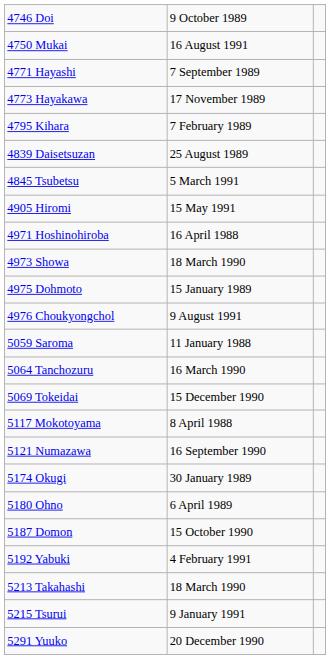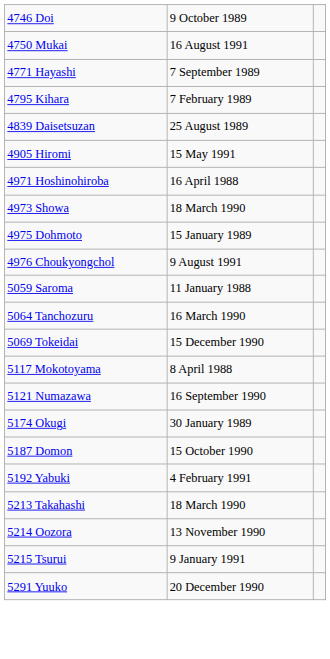 <table class="wikitable" style="font-size: 89%; float: left; width: 26em; margin-right: 1em; line-height: 1.65em">
 <tr>
 <td><a href='#'>4746 Doi</a></td>
 <td>9 October 1989</td>
 <td><small></small> </td>
 </tr>
 <tr>
 <td><a href='#'>4750 Mukai</a></td>
 <td>16 August 1991</td>
 <td><small></small> </td>
 </tr>
 <tr>
 <td><a href='#'>4771 Hayashi</a></td>
 <td>7 September 1989</td>
 <td><small></small> </td>
 </tr>
 <tr>
-<td><a href='#'>4773 Hayakawa</a></td>
-<td>17 November 1989</td>
-<td><small></small> </td>
-</tr>
-<tr>
 <td><a href='#'>4795 Kihara</a></td>
 <td>7 February 1989</td>
 <td><small></small> </td>
 </tr>
 <tr>
 <td><a href='#'>4839 Daisetsuzan</a></td>
 <td>25 August 1989</td>
-<td><small></small> </td>
-</tr>
-<tr>
-<td><a href='#'>4845 Tsubetsu</a></td>
-<td>5 March 1991</td>
 <td><small></small> </td>
 </tr>
 <tr>
 <td><a href='#'>4905 Hiromi</a></td>
 <td>15 May 1991</td>
 <td><small></small> </td>
 </tr>
 <tr>
 <td><a href='#'>4971 Hoshinohiroba</a></td>
 <td>16 April 1988</td>
 <td><small></small> </td>
 </tr>
 <tr>
 <td><a href='#'>4973 Showa</a></td>
 <td>18 March 1990</td>
 <td><small></small> </td>
 </tr>
 <tr>
 <td><a href='#'>4975 Dohmoto</a></td>
 <td>15 January 1989</td>
 <td><small></small> </td>
 </tr>
 <tr>
 <td><a href='#'>4976 Choukyongchol</a></td>
 <td>9 August 1991</td>
 <td><small></small></td>
 </tr>
 <tr>
 <td><a href='#'>5059 Saroma</a></td>
 <td>11 January 1988</td>
 <td><small></small> </td>
 </tr>
 <tr>
 <td><a href='#'>5064 Tanchozuru</a></td>
 <td>16 March 1990</td>
 <td><small></small> </td>
 </tr>
 <tr>
 <td><a href='#'>5069 Tokeidai</a></td>
 <td>15 December 1990</td>
 <td><small></small></td>
 </tr>
 <tr>
 <td><a href='#'>5117 Mokotoyama</a></td>
 <td>8 April 1988</td>
 <td><small></small> </td>
 </tr>
 <tr>
 <td><a href='#'>5121 Numazawa</a></td>
 <td>16 September 1990</td>
 <td><small></small> </td>
 </tr>
 <tr>
 <td><a href='#'>5174 Okugi</a></td>
 <td>30 January 1989</td>
 <td><small></small> </td>
 </tr>
 <tr>
-<td><a href='#'>5180 Ohno</a></td>
-<td>6 April 1989</td>
-<td><small></small> </td>
-</tr>
-<tr>
 <td><a href='#'>5187 Domon</a></td>
 <td>15 October 1990</td>
 <td><small></small> </td>
 </tr>
 <tr>
 <td><a href='#'>5192 Yabuki</a></td>
 <td>4 February 1991</td>
 <td><small></small> </td>
 </tr>
 <tr>
 <td><a href='#'>5213 Takahashi</a></td>
 <td>18 March 1990</td>
 <td><small></small> </td>
 </tr>
 <tr>
+<td><a href='#'>5214 Oozora</a></td>
+<td>13 November 1990</td>
+<td><small></small> </td>
+</tr>
+<tr>
 <td><a href='#'>5215 Tsurui</a></td>
 <td>9 January 1991</td>
 <td><small></small> </td>
 </tr>
 <tr>
 <td><a href='#'>5291 Yuuko</a></td>
 <td>20 December 1990</td>
 <td><small></small> </td>
 </tr>
 </table>
